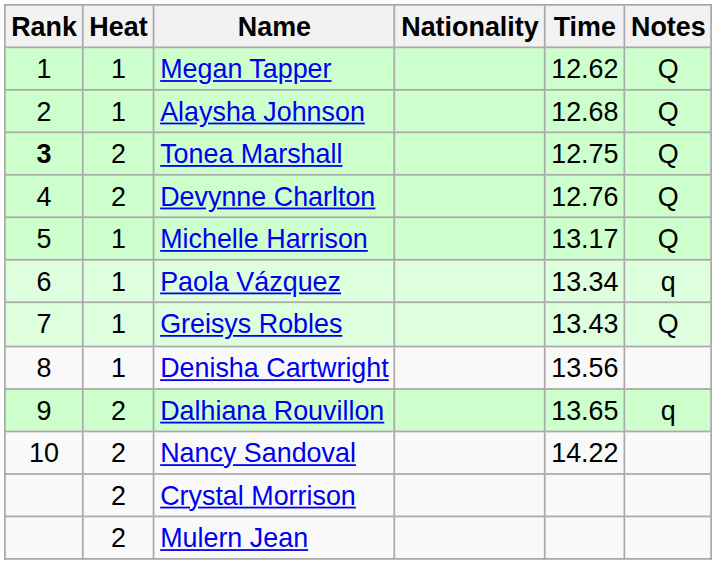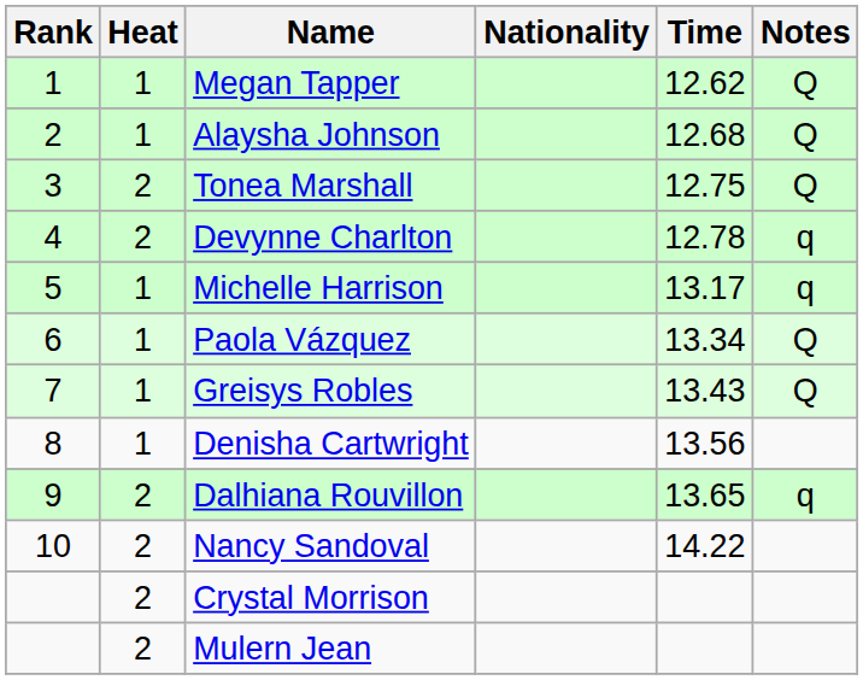 <table class="wikitable sortable" style="text-align:center;font-size:95%">
 <tr>
 <th>Rank</th>
 <th>Heat</th>
 <th>Name</th>
 <th>Nationality</th>
 <th>Time</th>
 <th>Notes</th>
 </tr>
 <tr bgcolor=ccffcc>
 <td>1</td>
 <td>1</td>
 <td align=left><a href='#'>Megan Tapper</a></td>
 <td align=left></td>
 <td>12.62</td>
 <td>Q</td>
 </tr>
 <tr bgcolor=ccffcc>
 <td>2</td>
 <td>1</td>
 <td align=left><a href='#'>Alaysha Johnson</a></td>
 <td align=left></td>
 <td>12.68</td>
 <td>Q</td>
 </tr>
 <tr bgcolor=ccffcc>
-<td><strong>3</strong></td>
+<td>3</td>
 <td>2</td>
 <td align=left><a href='#'>Tonea Marshall</a></td>
 <td align=left></td>
 <td>12.75</td>
 <td>Q</td>
 </tr>
 <tr bgcolor=ccffcc>
 <td>4</td>
 <td>2</td>
 <td align=left><a href='#'>Devynne Charlton</a></td>
 <td align=left></td>
-<td>12.76</td>
-<td>Q</td>
+<td>12.78</td>
+<td>q</td>
 </tr>
 <tr bgcolor=ccffcc>
 <td>5</td>
 <td>1</td>
 <td align=left><a href='#'>Michelle Harrison</a></td>
 <td align=left></td>
 <td>13.17</td>
-<td>Q</td>
+<td>q</td>
 </tr>
 <tr bgcolor=ddffdd>
 <td>6</td>
 <td>1</td>
 <td align=left><a href='#'>Paola Vázquez</a></td>
 <td align=left></td>
 <td>13.34</td>
-<td>q</td>
+<td>Q</td>
 </tr>
 <tr bgcolor=ddffdd>
 <td>7</td>
 <td>1</td>
 <td align=left><a href='#'>Greisys Robles</a></td>
 <td align=left></td>
 <td>13.43</td>
 <td>Q</td>
 </tr>
 <tr>
 <td>8</td>
 <td>1</td>
 <td align=left><a href='#'>Denisha Cartwright</a></td>
 <td align=left></td>
 <td>13.56</td>
 <td></td>
 </tr>
 <tr bgcolor=ccffcc>
 <td>9</td>
 <td>2</td>
 <td align=left><a href='#'>Dalhiana Rouvillon</a></td>
 <td align=left></td>
 <td>13.65</td>
 <td>q</td>
 </tr>
 <tr>
 <td>10</td>
 <td>2</td>
 <td align=left><a href='#'>Nancy Sandoval</a></td>
 <td align=left></td>
 <td>14.22</td>
 <td></td>
 </tr>
 <tr>
 <td></td>
 <td>2</td>
 <td align=left><a href='#'>Crystal Morrison</a></td>
 <td align=left></td>
 <td></td>
 <td></td>
 </tr>
 <tr>
 <td></td>
 <td>2</td>
 <td align=left><a href='#'>Mulern Jean</a></td>
 <td align=left></td>
 <td></td>
 <td></td>
 </tr>
 </table>
